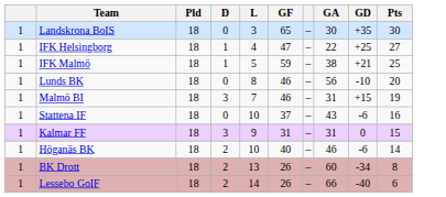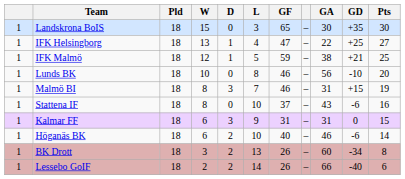 <table class="wikitable" style="text-align: center;">
 <tr>
 <th style="width: 40px;"></th>
 <th style="width: 200px;">Team</th>
 <th style="width: 45px;">Pld</th>
+<th style="width: 35px;">W</th>
 <th style="width: 35px;">D</th>
 <th style="width: 35px;">L</th>
 <th style="width: 45px;">GF</th>
 <th></th>
 <th style="width: 45px;">GA</th>
 <th style="width: 35px;">GD</th>
 <th style="width: 45px;">Pts</th>
 </tr>
 <tr style="background: #d2e6ff">
 <td>1</td>
 <td style="text-align: left;"><a href='#'>Landskrona BoIS</a></td>
 <td>18</td>
+<td>15</td>
 <td>0</td>
 <td>3</td>
 <td>65</td>
 <td>–</td>
 <td>30</td>
 <td>+35</td>
 <td>30</td>
 </tr>
 <tr>
 <td>1</td>
 <td style="text-align: left;"><a href='#'>IFK Helsingborg</a></td>
 <td>18</td>
+<td>13</td>
 <td>1</td>
 <td>4</td>
 <td>47</td>
 <td>–</td>
 <td>22</td>
 <td>+25</td>
 <td>27</td>
 </tr>
 <tr>
 <td>1</td>
 <td style="text-align: left;"><a href='#'>IFK Malmö</a></td>
 <td>18</td>
+<td>12</td>
 <td>1</td>
 <td>5</td>
 <td>59</td>
 <td>–</td>
 <td>38</td>
 <td>+21</td>
 <td>25</td>
 </tr>
 <tr>
 <td>1</td>
 <td style="text-align: left;"><a href='#'>Lunds BK</a></td>
 <td>18</td>
+<td>10</td>
 <td>0</td>
 <td>8</td>
 <td>46</td>
 <td>–</td>
 <td>56</td>
 <td>-10</td>
 <td>20</td>
 </tr>
 <tr>
 <td>1</td>
 <td style="text-align: left;"><a href='#'>Malmö BI</a></td>
 <td>18</td>
+<td>8</td>
 <td>3</td>
 <td>7</td>
 <td>46</td>
 <td>–</td>
 <td>31</td>
 <td>+15</td>
 <td>19</td>
 </tr>
 <tr>
 <td>1</td>
 <td style="text-align: left;"><a href='#'>Stattena IF</a></td>
 <td>18</td>
+<td>8</td>
 <td>0</td>
 <td>10</td>
 <td>37</td>
 <td>–</td>
 <td>43</td>
 <td>-6</td>
 <td>16</td>
 </tr>
 <tr style="background: #ecd1ff">
 <td>1</td>
 <td style="text-align: left;"><a href='#'>Kalmar FF</a></td>
 <td>18</td>
+<td>6</td>
 <td>3</td>
 <td>9</td>
 <td>31</td>
 <td>–</td>
 <td>31</td>
 <td>0</td>
 <td>15</td>
 </tr>
 <tr>
 <td>1</td>
 <td style="text-align: left;"><a href='#'>Höganäs BK</a></td>
 <td>18</td>
+<td>6</td>
 <td>2</td>
 <td>10</td>
 <td>40</td>
 <td>–</td>
 <td>46</td>
 <td>-6</td>
 <td>14</td>
 </tr>
 <tr style="background: #deb0b0">
 <td>1</td>
 <td style="text-align: left;"><a href='#'>BK Drott</a></td>
 <td>18</td>
+<td>3</td>
 <td>2</td>
 <td>13</td>
 <td>26</td>
 <td>–</td>
 <td>60</td>
 <td>-34</td>
 <td>8</td>
 </tr>
 <tr style="background: #deb0b0">
 <td>1</td>
 <td style="text-align: left;"><a href='#'>Lessebo GoIF</a></td>
 <td>18</td>
 <td>2</td>
+<td>2</td>
 <td>14</td>
 <td>26</td>
 <td>–</td>
 <td>66</td>
 <td>-40</td>
 <td>6</td>
 </tr>
 </table>
